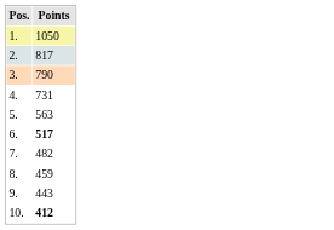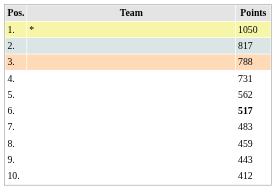 <table cellspacing="1" cellpadding="3" style="border:1px solid #aaa; font-size:90%;">
 <tr style="background:#e4e4e4;">
 <th style="width:10px;">Pos.</th>
+<th style="width:300px;">Team</th>
 <th style="width:45px;">Points</th>
 </tr>
 <tr style="background:#f7f6a8;">
 <td>1.</td>
+<td align="left"><strong></strong>*</td>
 <td>1050</td>
 </tr>
 <tr style="background:#dce5e5;">
 <td>2.</td>
+<td align="left"></td>
 <td>817</td>
 </tr>
 <tr style="background:#ffdab9;">
 <td>3.</td>
-<td>790</td>
+<td align="left"></td>
+<td>788</td>
 </tr>
 <tr>
 <td>4.</td>
+<td align="left"></td>
 <td>731</td>
 </tr>
 <tr>
 <td>5.</td>
-<td>563</td>
+<td align="left"></td>
+<td>562</td>
 </tr>
 <tr>
 <td>6.</td>
+<td align="left"></td>
 <td><strong>517</strong></td>
 </tr>
 <tr>
 <td>7.</td>
-<td>482</td>
+<td align="left"></td>
+<td>483</td>
 </tr>
 <tr>
 <td>8.</td>
+<td align="left"></td>
 <td>459</td>
 </tr>
 <tr>
 <td>9.</td>
+<td align="left"></td>
 <td>443</td>
 </tr>
 <tr>
 <td>10.</td>
-<td><strong>412</strong></td>
+<td align="left"></td>
+<td>412</td>
 </tr>
 </table>
